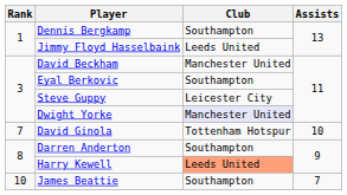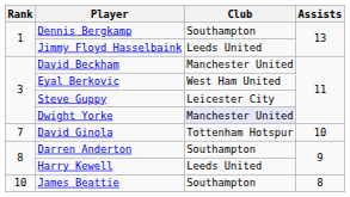 <table class="wikitable" style="text-align:center">
 <tr>
 <th>Rank</th>
 <th>Player</th>
 <th>Club</th>
 <th>Assists</th>
 </tr>
 <tr>
 <td rowspan="2">1</td>
 <td align="left"> <a href='#'>Dennis Bergkamp</a></td>
 <td align="left">Southampton</td>
 <td rowspan="2">13</td>
 </tr>
 <tr>
 <td align="left"> <a href='#'>Jimmy Floyd Hasselbaink</a></td>
 <td align="left">Leeds United</td>
 </tr>
 <tr>
 <td rowspan="4">3</td>
 <td align="left"> <a href='#'>David Beckham</a></td>
 <td align="left">Manchester United</td>
 <td rowspan="4">11</td>
 </tr>
 <tr>
 <td align="left"> <a href='#'>Eyal Berkovic</a></td>
-<td align="left">Southampton</td>
+<td align="left">West Ham United</td>
 </tr>
 <tr>
 <td align="left"> <a href='#'>Steve Guppy</a></td>
 <td align="left">Leicester City</td>
 </tr>
 <tr>
 <td align="left"> <a href='#'>Dwight Yorke</a></td>
 <td align="left" style="background: lavender;">Manchester United</td>
 </tr>
 <tr>
 <td>7</td>
 <td align="left"> <a href='#'>David Ginola</a></td>
 <td align="left">Tottenham Hotspur</td>
 <td>10</td>
 </tr>
 <tr>
 <td rowspan="2">8</td>
 <td align="left"> <a href='#'>Darren Anderton</a></td>
 <td align="left">Southampton</td>
 <td rowspan="2">9</td>
 </tr>
 <tr>
 <td align="left"> <a href='#'>Harry Kewell</a></td>
-<td align="left" style="background: lightsalmon;">Leeds United</td>
+<td align="left">Leeds United</td>
 </tr>
 <tr>
 <td>10</td>
 <td align="left"> <a href='#'>James Beattie</a></td>
 <td align="left">Southampton</td>
-<td>7</td>
+<td>8</td>
 </tr>
 </table>
